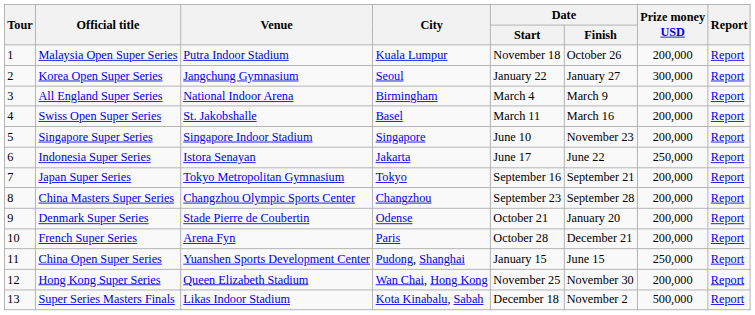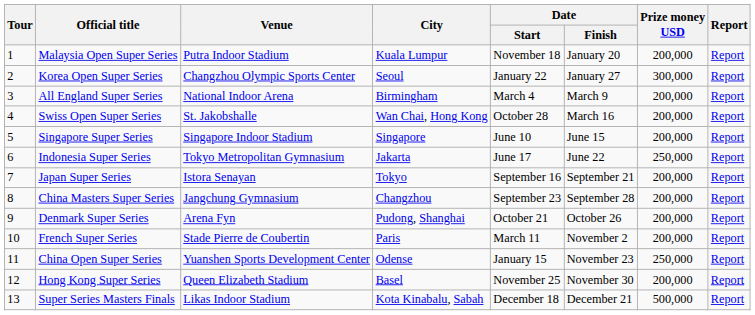 <table class=wikitable style="font-size:89%">
 <tr>
 <th rowspan=2>Tour</th>
 <th rowspan=2>Official title</th>
 <th rowspan=2>Venue</th>
 <th rowspan=2>City</th>
 <th colspan=2>Date</th>
 <th rowspan=2>Prize money <br> <a href='#'>USD</a></th>
 <th rowspan=2>Report</th>
 </tr>
 <tr>
 <th>Start</th>
 <th>Finish</th>
 </tr>
 <tr>
 <td>1</td>
 <td> <a href='#'>Malaysia Open Super Series</a></td>
 <td><a href='#'>Putra Indoor Stadium</a></td>
 <td><a href='#'>Kuala Lumpur</a></td>
 <td>November 18</td>
-<td>October 26</td>
+<td>January 20</td>
 <td align=center>200,000</td>
 <td><a href='#'>Report</a></td>
 </tr>
 <tr>
 <td>2</td>
 <td> <a href='#'>Korea Open Super Series</a></td>
-<td><a href='#'>Jangchung Gymnasium</a></td>
+<td><a href='#'>Changzhou Olympic Sports Center</a></td>
 <td><a href='#'>Seoul</a></td>
 <td>January 22</td>
 <td>January 27</td>
 <td align=center>300,000</td>
 <td><a href='#'>Report</a></td>
 </tr>
 <tr>
 <td>3</td>
 <td> <a href='#'>All England Super Series</a></td>
 <td><a href='#'>National Indoor Arena</a></td>
 <td><a href='#'>Birmingham</a></td>
 <td>March 4</td>
 <td>March 9</td>
 <td align=center>200,000</td>
 <td><a href='#'>Report</a></td>
 </tr>
 <tr>
 <td>4</td>
 <td> <a href='#'>Swiss Open Super Series</a></td>
 <td><a href='#'>St. Jakobshalle</a></td>
-<td><a href='#'>Basel</a></td>
-<td>March 11</td>
+<td><a href='#'>Wan Chai</a>, <a href='#'>Hong Kong</a></td>
+<td>October 28</td>
 <td>March 16</td>
 <td align=center>200,000</td>
 <td><a href='#'>Report</a></td>
 </tr>
 <tr>
 <td>5</td>
 <td> <a href='#'>Singapore Super Series</a></td>
 <td><a href='#'>Singapore Indoor Stadium</a></td>
 <td><a href='#'>Singapore</a></td>
 <td>June 10</td>
-<td>November 23</td>
+<td>June 15</td>
 <td align=center>200,000</td>
 <td><a href='#'>Report</a></td>
 </tr>
 <tr>
 <td>6</td>
 <td> <a href='#'>Indonesia Super Series</a></td>
-<td><a href='#'>Istora Senayan</a></td>
+<td><a href='#'>Tokyo Metropolitan Gymnasium</a></td>
 <td><a href='#'>Jakarta</a></td>
 <td>June 17</td>
 <td>June 22</td>
 <td align=center>250,000</td>
 <td><a href='#'>Report</a></td>
 </tr>
 <tr>
 <td>7</td>
 <td> <a href='#'>Japan Super Series</a></td>
-<td><a href='#'>Tokyo Metropolitan Gymnasium</a></td>
+<td><a href='#'>Istora Senayan</a></td>
 <td><a href='#'>Tokyo</a></td>
 <td>September 16</td>
 <td>September 21</td>
 <td align=center>200,000</td>
 <td><a href='#'>Report</a></td>
 </tr>
 <tr>
 <td>8</td>
 <td> <a href='#'>China Masters Super Series</a></td>
-<td><a href='#'>Changzhou Olympic Sports Center</a></td>
+<td><a href='#'>Jangchung Gymnasium</a></td>
 <td><a href='#'>Changzhou</a></td>
 <td>September 23</td>
 <td>September 28</td>
 <td align=center>200,000</td>
 <td><a href='#'>Report</a></td>
 </tr>
 <tr>
 <td>9</td>
 <td> <a href='#'>Denmark Super Series</a></td>
-<td><a href='#'>Stade Pierre de Coubertin</a></td>
-<td><a href='#'>Odense</a></td>
+<td><a href='#'>Arena Fyn</a></td>
+<td><a href='#'>Pudong</a>, <a href='#'>Shanghai</a></td>
 <td>October 21</td>
-<td>January 20</td>
+<td>October 26</td>
 <td align=center>200,000</td>
 <td><a href='#'>Report</a></td>
 </tr>
 <tr>
 <td>10</td>
 <td> <a href='#'>French Super Series</a></td>
-<td><a href='#'>Arena Fyn</a></td>
+<td><a href='#'>Stade Pierre de Coubertin</a></td>
 <td><a href='#'>Paris</a></td>
-<td>October 28</td>
-<td>December 21</td>
+<td>March 11</td>
+<td>November 2</td>
 <td align=center>200,000</td>
 <td><a href='#'>Report</a></td>
 </tr>
 <tr>
 <td>11</td>
 <td> <a href='#'>China Open Super Series</a></td>
 <td><a href='#'>Yuanshen Sports Development Center</a></td>
-<td><a href='#'>Pudong</a>, <a href='#'>Shanghai</a></td>
+<td><a href='#'>Odense</a></td>
 <td>January 15</td>
-<td>June 15</td>
+<td>November 23</td>
 <td align=center>250,000</td>
 <td><a href='#'>Report</a></td>
 </tr>
 <tr>
 <td>12</td>
 <td> <a href='#'>Hong Kong Super Series</a></td>
 <td><a href='#'>Queen Elizabeth Stadium</a></td>
-<td><a href='#'>Wan Chai</a>, <a href='#'>Hong Kong</a></td>
+<td><a href='#'>Basel</a></td>
 <td>November 25</td>
 <td>November 30</td>
 <td align=center>200,000</td>
 <td><a href='#'>Report</a></td>
 </tr>
 <tr>
 <td>13</td>
 <td> <a href='#'>Super Series Masters Finals</a></td>
 <td><a href='#'>Likas Indoor Stadium</a></td>
 <td><a href='#'>Kota Kinabalu</a>, <a href='#'>Sabah</a></td>
 <td>December 18</td>
-<td>November 2</td>
+<td>December 21</td>
 <td align=center>500,000</td>
 <td><a href='#'>Report</a></td>
 </tr>
 </table>
